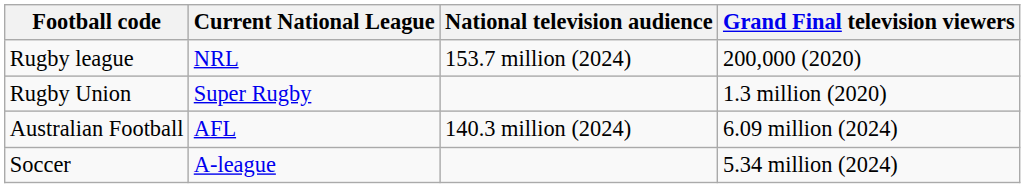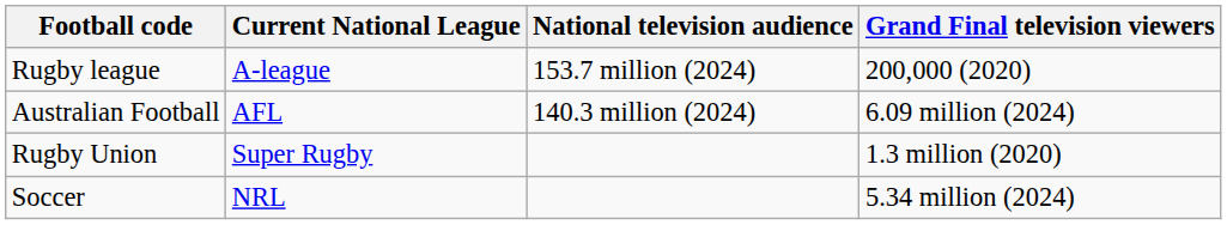 <table class="sortable wikitable">
 <tr>
 <th>Football code</th>
 <th>Current National League</th>
 <th>National television audience</th>
 <th><a href='#'>Grand Final</a> television viewers</th>
 </tr>
 <tr>
 <td>Rugby league</td>
-<td><a href='#'>NRL</a></td>
+<td><a href='#'>A-league</a></td>
 <td>153.7 million (2024)</td>
 <td>200,000 (2020)</td>
+</tr>
+<tr>
+<td>Australian Football</td>
+<td><a href='#'>AFL</a></td>
+<td>140.3  million (2024)</td>
+<td>6.09 million (2024)</td>
 </tr>
 <tr>
 <td>Rugby Union</td>
 <td><a href='#'>Super Rugby</a></td>
 <td></td>
 <td>1.3 million (2020)</td>
 </tr>
 <tr>
-<td>Australian Football</td>
-<td><a href='#'>AFL</a></td>
-<td>140.3  million (2024)</td>
-<td>6.09 million (2024)</td>
-</tr>
-<tr>
 <td>Soccer</td>
-<td><a href='#'>A-league</a></td>
+<td><a href='#'>NRL</a></td>
 <td></td>
 <td>5.34 million (2024)</td>
 </tr>
 </table>
